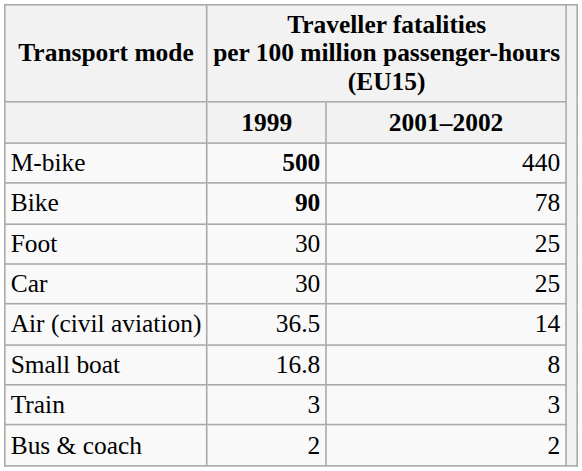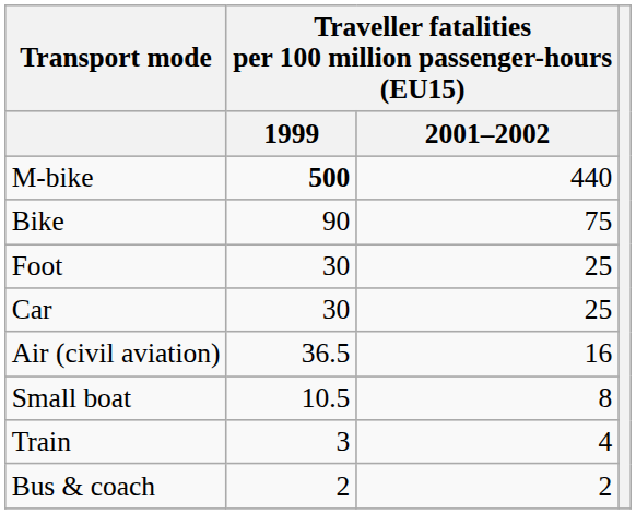 <table class="wikitable">
 <tr>
 <th>Transport mode</th>
 <th colspan=2>Traveller fatalities<br> per 100 million passenger-hours<br> (EU15)</th>
 <th rowspan = "10"></th>
 </tr>
 <tr>
 <th></th>
 <th>1999</th>
 <th align=right>2001–2002</th>
 </tr>
 <tr>
 <td>M-bike</td>
 <td align=right><strong>500</strong></td>
 <td align=right>440</td>
 </tr>
 <tr>
 <td>Bike</td>
-<td align=right><strong>90</strong></td>
-<td align=right>78</td>
+<td align=right>90</td>
+<td align=right>75</td>
 </tr>
 <tr>
 <td>Foot</td>
 <td align=right>30</td>
 <td align=right>25</td>
 </tr>
 <tr>
 <td>Car</td>
 <td align=right>30</td>
 <td align=right>25</td>
 </tr>
 <tr>
 <td>Air (civil aviation)</td>
 <td align=right>36.5</td>
-<td style="text-align:right;">14</td>
+<td style="text-align:right;">16</td>
 </tr>
 <tr>
 <td>Small boat</td>
-<td align=right>16.8</td>
+<td align=right>10.5</td>
 <td style="text-align:right;">8</td>
 </tr>
 <tr>
 <td>Train</td>
 <td style="text-align:right;">3</td>
-<td style="text-align:right;">3</td>
+<td style="text-align:right;">4</td>
 </tr>
 <tr>
 <td>Bus & coach</td>
 <td align=right>2</td>
 <td align=right>2</td>
 </tr>
 </table>
